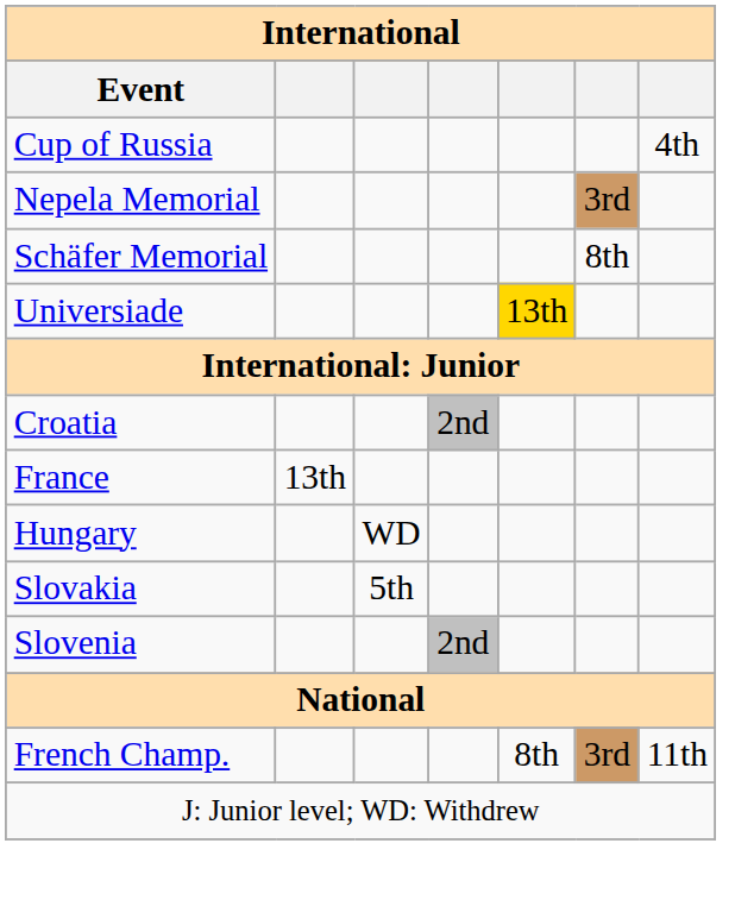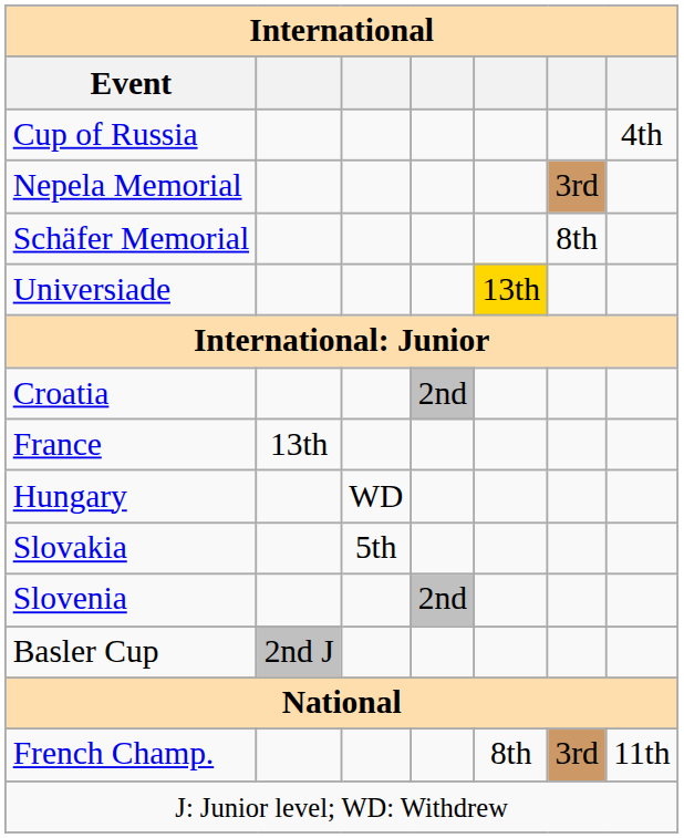 <table class="wikitable" style="text-align:center">
 <tr>
 <th style="background-color: #ffdead; " colspan=7 align=center>International</th>
 </tr>
 <tr>
 <th>Event</th>
 <th></th>
 <th></th>
 <th></th>
 <th></th>
 <th></th>
 <th></th>
 </tr>
 <tr>
 <td align=left> <a href='#'>Cup of Russia</a></td>
 <td></td>
 <td></td>
 <td></td>
 <td></td>
 <td></td>
 <td>4th</td>
 </tr>
 <tr>
 <td align=left><a href='#'>Nepela Memorial</a></td>
 <td></td>
 <td></td>
 <td></td>
 <td></td>
 <td bgcolor=cc9966>3rd</td>
 <td></td>
 </tr>
 <tr>
 <td align=left><a href='#'>Schäfer Memorial</a></td>
 <td></td>
 <td></td>
 <td></td>
 <td></td>
 <td>8th</td>
 <td></td>
 </tr>
 <tr>
 <td align=left><a href='#'>Universiade</a></td>
 <td></td>
 <td></td>
 <td></td>
 <td style="background: gold;">13th</td>
 <td></td>
 <td></td>
 </tr>
 <tr>
 <th style="background-color: #ffdead; " colspan=7 align=center>International: Junior</th>
 </tr>
 <tr>
 <td align=left> <a href='#'>Croatia</a></td>
 <td></td>
 <td></td>
 <td bgcolor=silver>2nd</td>
 <td></td>
 <td></td>
 <td></td>
 </tr>
 <tr>
 <td align=left> <a href='#'>France</a></td>
 <td>13th</td>
 <td></td>
 <td></td>
 <td></td>
 <td></td>
 <td></td>
 </tr>
 <tr>
 <td align=left> <a href='#'>Hungary</a></td>
 <td></td>
 <td>WD</td>
 <td></td>
 <td></td>
 <td></td>
 <td></td>
 </tr>
 <tr>
 <td align=left> <a href='#'>Slovakia</a></td>
 <td></td>
 <td>5th</td>
 <td></td>
 <td></td>
 <td></td>
 <td></td>
 </tr>
 <tr>
 <td align=left> <a href='#'>Slovenia</a></td>
 <td></td>
 <td></td>
 <td bgcolor=silver>2nd</td>
 <td></td>
 <td></td>
 <td></td>
 </tr>
 <tr>
+<td align=left>Basler Cup</td>
+<td bgcolor=silver>2nd J</td>
+<td></td>
+<td></td>
+<td></td>
+<td></td>
+<td></td>
+</tr>
+<tr>
 <th style="background-color: #ffdead; " colspan=7 align=center>National</th>
 </tr>
 <tr>
 <td align=left><a href='#'>French Champ.</a></td>
 <td></td>
 <td></td>
 <td></td>
 <td>8th</td>
 <td bgcolor=cc9966>3rd</td>
 <td>11th</td>
 </tr>
 <tr>
 <td colspan=7 align=center><small> J: Junior level; WD: Withdrew </small></td>
 </tr>
 </table>
